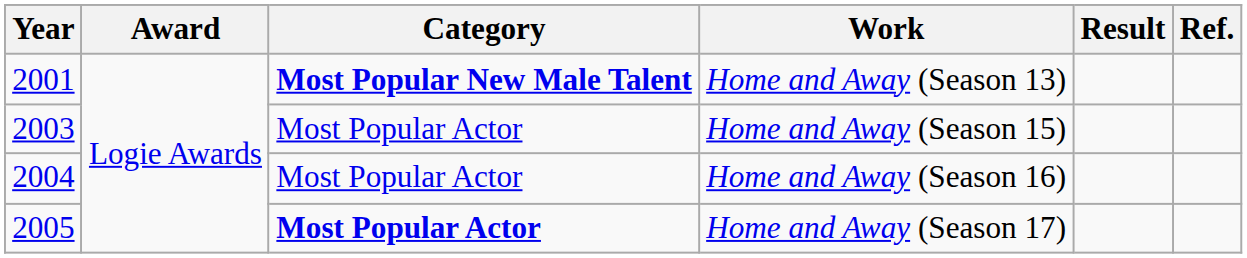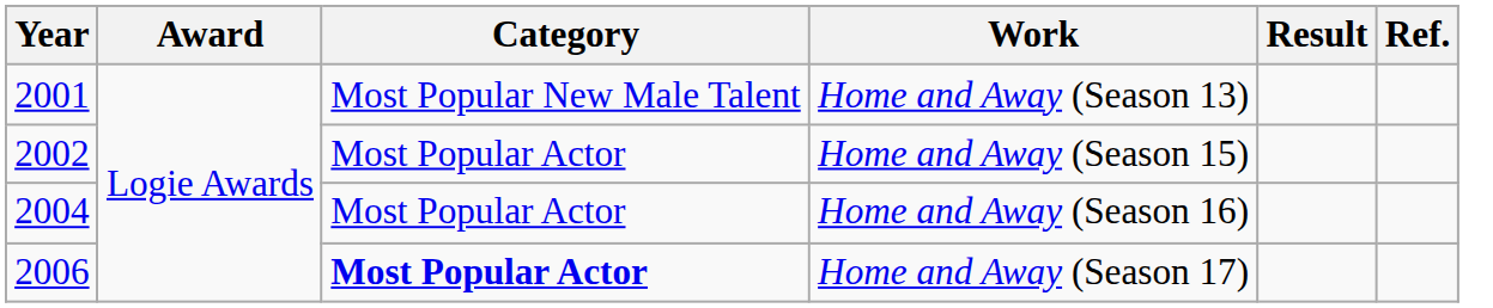 <table class="wikitable">
 <tr>
 <th>Year</th>
 <th>Award</th>
 <th>Category</th>
 <th>Work</th>
 <th>Result</th>
 <th>Ref.</th>
 </tr>
 <tr>
 <td><a href='#'>2001</a></td>
 <td rowspan="4"><a href='#'>Logie Awards</a></td>
-<td><strong><a href='#'>Most Popular New Male Talent</a></strong></td>
+<td><a href='#'>Most Popular New Male Talent</a></td>
 <td><em><a href='#'>Home and Away</a></em> (Season 13)</td>
 <td></td>
 <td align="center"></td>
 </tr>
 <tr>
-<td><a href='#'>2003</a></td>
+<td><a href='#'>2002</a></td>
 <td><a href='#'>Most Popular Actor</a></td>
 <td><em><a href='#'>Home and Away</a></em> (Season 15)</td>
 <td></td>
 <td align="center"></td>
 </tr>
 <tr>
 <td><a href='#'>2004</a></td>
 <td><a href='#'>Most Popular Actor</a></td>
 <td><em><a href='#'>Home and Away</a></em> (Season 16)</td>
 <td></td>
 <td align="center"></td>
 </tr>
 <tr>
-<td><a href='#'>2005</a></td>
+<td><a href='#'>2006</a></td>
 <td><strong><a href='#'>Most Popular Actor</a></strong></td>
 <td><em><a href='#'>Home and Away</a></em> (Season 17)</td>
 <td></td>
 <td align="center"></td>
 </tr>
 </table>
